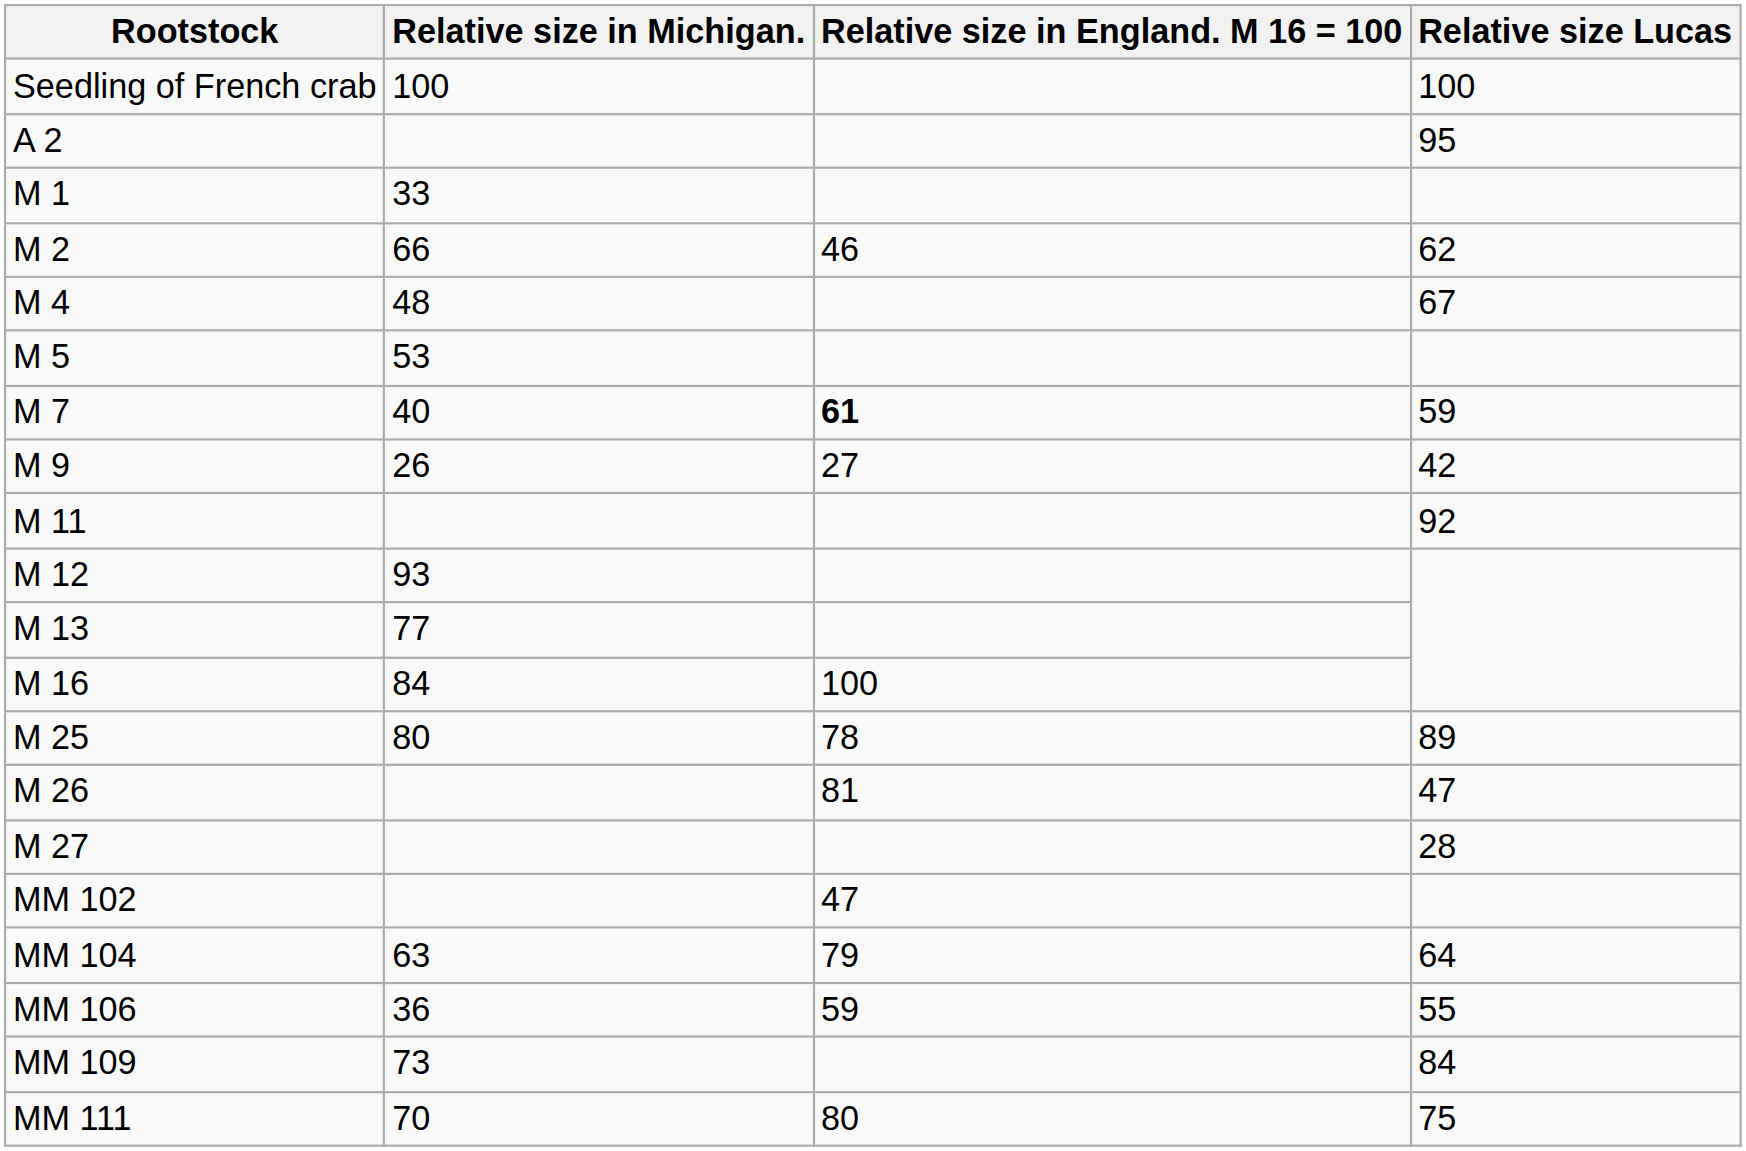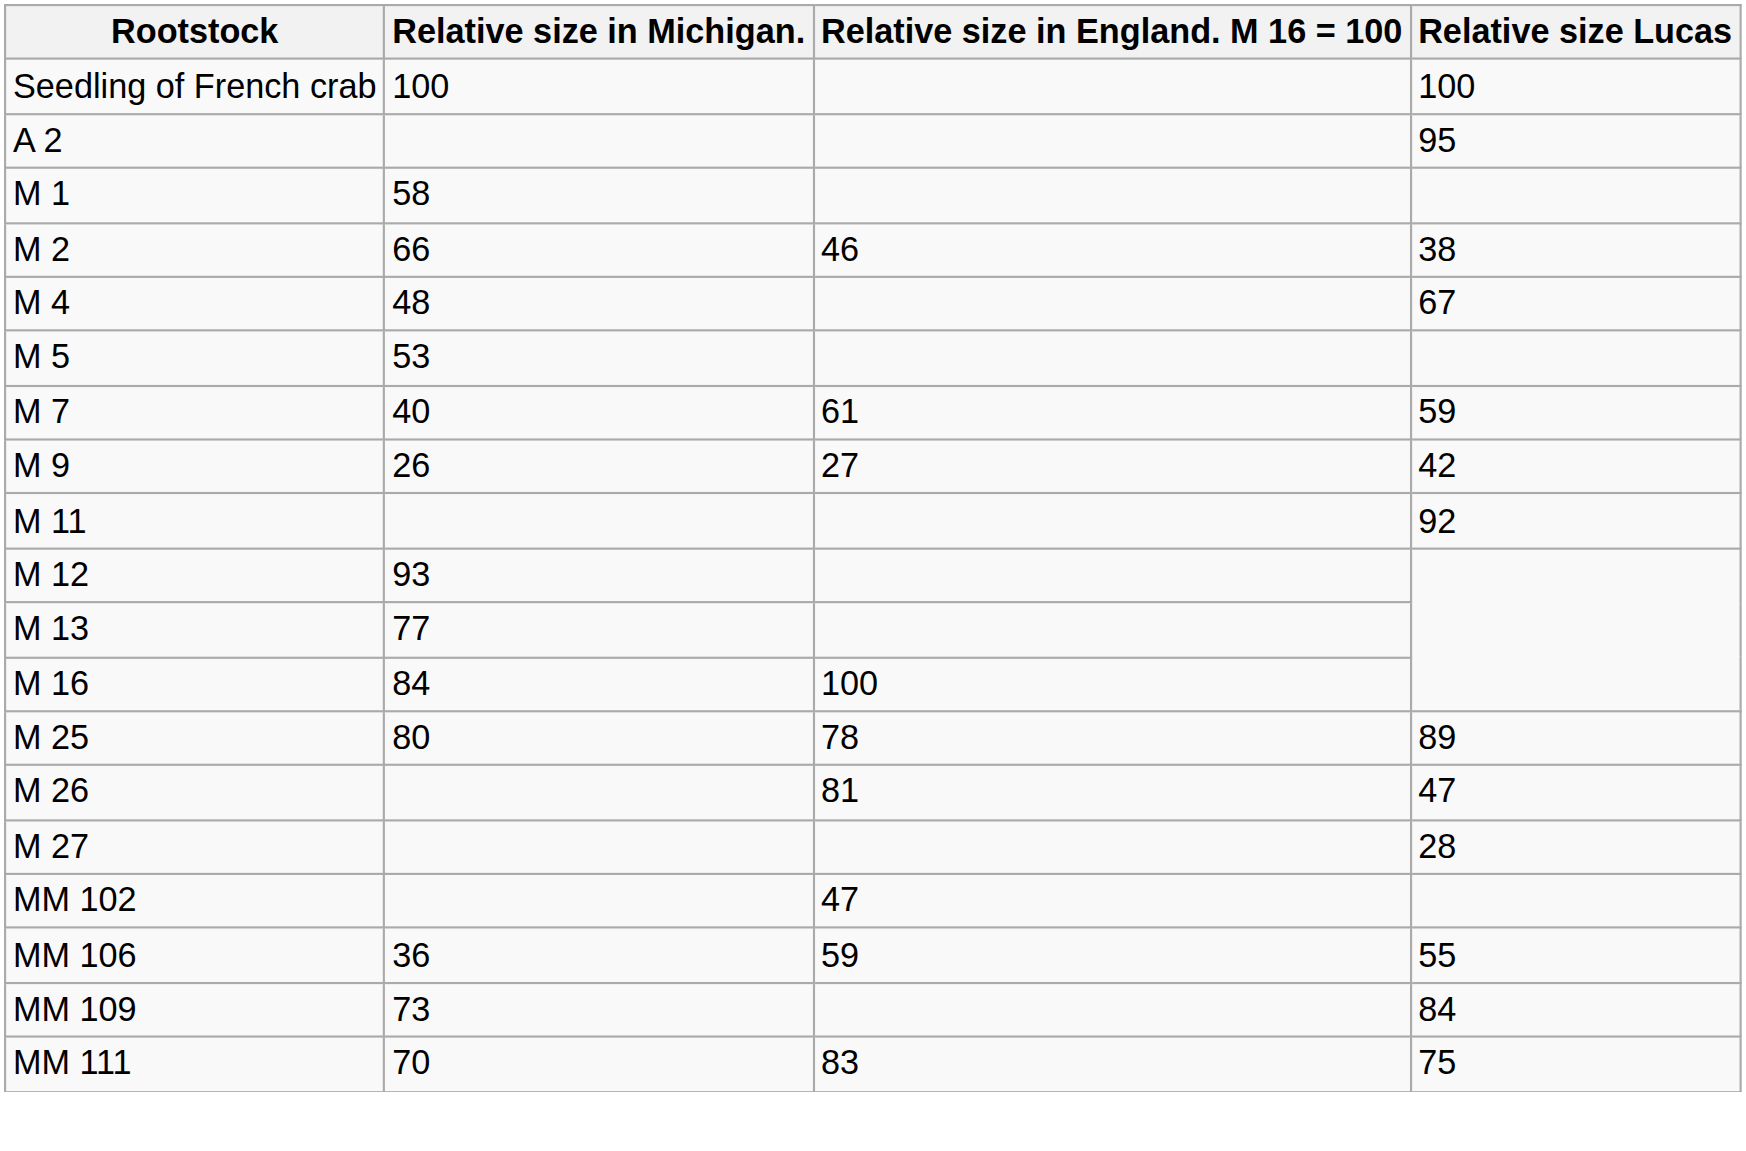 <table class="wikitable">
 <tr>
 <th>Rootstock</th>
 <th>Relative size in Michigan.</th>
 <th>Relative size in England. M 16 = 100</th>
 <th>Relative size Lucas</th>
 </tr>
 <tr>
 <td>Seedling of French crab</td>
 <td>100</td>
 <td></td>
 <td>100</td>
 </tr>
 <tr>
 <td>A 2</td>
 <td></td>
 <td></td>
 <td>95</td>
 </tr>
 <tr>
 <td>M 1</td>
-<td>33</td>
+<td>58</td>
 <td></td>
 </tr>
 <tr>
 <td>M 2</td>
 <td>66</td>
 <td>46</td>
-<td>62</td>
+<td>38</td>
 </tr>
 <tr>
 <td>M 4</td>
 <td>48</td>
 <td></td>
 <td>67</td>
 </tr>
 <tr>
 <td>M 5</td>
 <td>53</td>
 <td></td>
 </tr>
 <tr>
 <td>M 7</td>
 <td>40</td>
-<td><strong>61</strong></td>
+<td>61</td>
 <td>59</td>
 </tr>
 <tr>
 <td>M 9</td>
 <td>26</td>
 <td>27</td>
 <td>42</td>
 </tr>
 <tr>
 <td>M 11</td>
 <td></td>
 <td></td>
 <td>92</td>
 </tr>
 <tr>
 <td>M 12</td>
 <td>93</td>
 <td></td>
 </tr>
 <tr>
 <td>M 13</td>
 <td>77</td>
 <td></td>
 </tr>
 <tr>
 <td>M 16</td>
 <td>84</td>
 <td>100</td>
 </tr>
 <tr>
 <td>M 25</td>
 <td>80</td>
 <td>78</td>
 <td>89</td>
 </tr>
 <tr>
 <td>M 26</td>
 <td></td>
 <td>81</td>
 <td>47</td>
 </tr>
 <tr>
 <td>M 27</td>
 <td></td>
 <td></td>
 <td>28</td>
 </tr>
 <tr>
 <td>MM 102</td>
 <td></td>
 <td>47</td>
 </tr>
 <tr>
-<td>MM 104</td>
-<td>63</td>
-<td>79</td>
-<td>64</td>
-</tr>
-<tr>
 <td>MM 106</td>
 <td>36</td>
 <td>59</td>
 <td>55</td>
 </tr>
 <tr>
 <td>MM 109</td>
 <td>73</td>
 <td></td>
 <td>84</td>
 </tr>
 <tr>
 <td>MM 111</td>
 <td>70</td>
-<td>80</td>
+<td>83</td>
 <td>75</td>
 </tr>
 </table>
